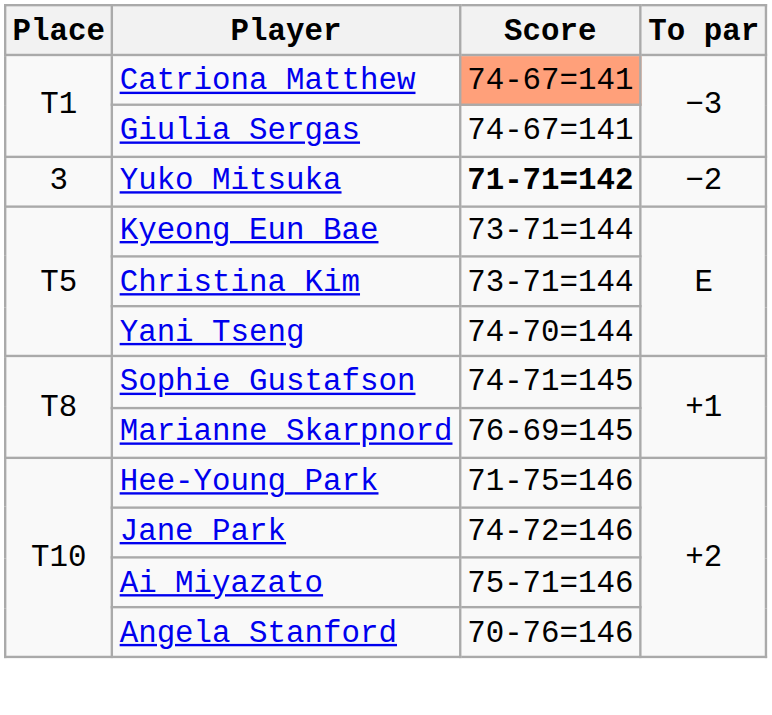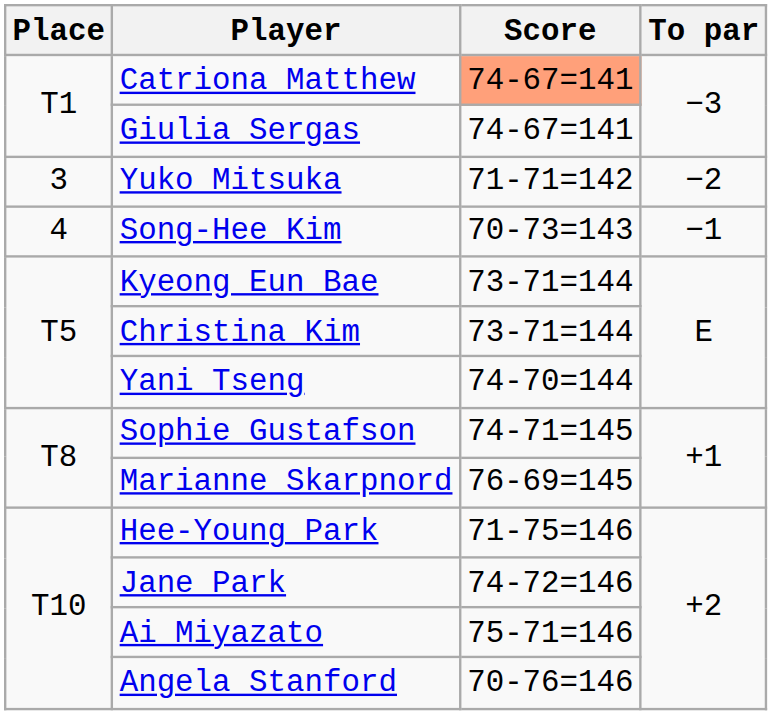 <table class="wikitable">
 <tr>
 <th>Place</th>
 <th>Player</th>
 <th>Score</th>
 <th>To par</th>
 </tr>
 <tr>
 <td rowspan=2 align=center>T1</td>
 <td> <a href='#'>Catriona Matthew</a></td>
 <td align=center style="background: lightsalmon;">74-67=141</td>
 <td rowspan=2 align=center>−3</td>
 </tr>
 <tr>
 <td> <a href='#'>Giulia Sergas</a></td>
 <td align=center>74-67=141</td>
 </tr>
 <tr>
 <td align=center>3</td>
 <td> <a href='#'>Yuko Mitsuka</a></td>
-<td align=center><strong>71-71=142</strong></td>
+<td align=center>71-71=142</td>
 <td align=center>−2</td>
+</tr>
+<tr>
+<td align=center>4</td>
+<td> <a href='#'>Song-Hee Kim</a></td>
+<td align=center>70-73=143</td>
+<td align=center>−1</td>
 </tr>
 <tr>
 <td rowspan=3 align=center>T5</td>
 <td> <a href='#'>Kyeong Eun Bae</a></td>
 <td align=center>73-71=144</td>
 <td rowspan=3 align=center>E</td>
 </tr>
 <tr>
 <td> <a href='#'>Christina Kim</a></td>
 <td align=center>73-71=144</td>
 </tr>
 <tr>
 <td> <a href='#'>Yani Tseng</a></td>
 <td align=center>74-70=144</td>
 </tr>
 <tr>
 <td rowspan=2 align=center>T8</td>
 <td> <a href='#'>Sophie Gustafson</a></td>
 <td align=center>74-71=145</td>
 <td rowspan=2 align=center>+1</td>
 </tr>
 <tr>
 <td> <a href='#'>Marianne Skarpnord</a></td>
 <td align=center>76-69=145</td>
 </tr>
 <tr>
 <td rowspan=4 align=center>T10</td>
 <td> <a href='#'>Hee-Young Park</a></td>
 <td align=center>71-75=146</td>
 <td rowspan=4 align=center>+2</td>
 </tr>
 <tr>
 <td> <a href='#'>Jane Park</a></td>
 <td align=center>74-72=146</td>
 </tr>
 <tr>
 <td> <a href='#'>Ai Miyazato</a></td>
 <td align=center>75-71=146</td>
 </tr>
 <tr>
 <td> <a href='#'>Angela Stanford</a></td>
 <td align=center>70-76=146</td>
 </tr>
 </table>
